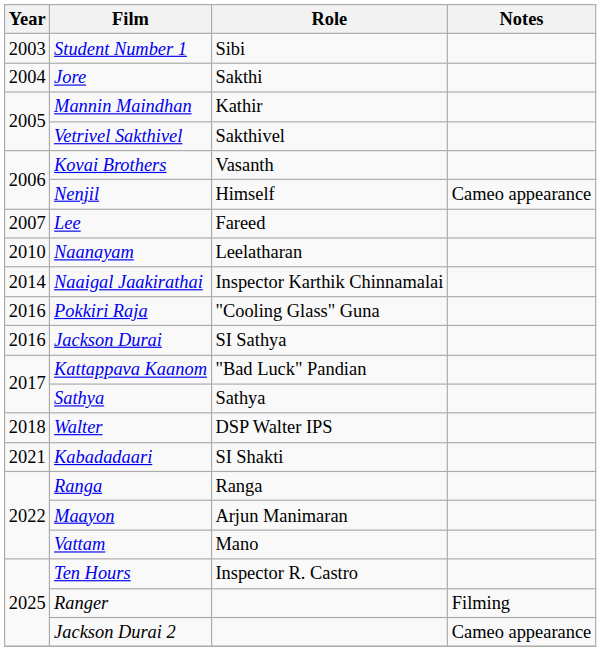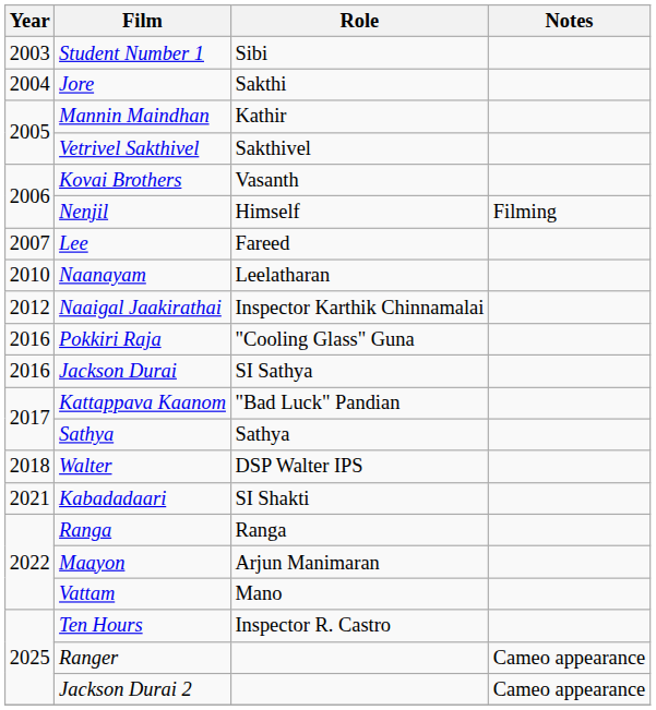 <table class="wikitable sortable">
 <tr>
 <th>Year</th>
 <th>Film</th>
 <th>Role</th>
 <th>Notes</th>
 </tr>
 <tr>
 <td>2003</td>
 <td><em><a href='#'>Student Number 1</a></em></td>
 <td>Sibi</td>
 <td></td>
 </tr>
 <tr>
 <td>2004</td>
 <td><em><a href='#'>Jore</a></em></td>
 <td>Sakthi</td>
 <td></td>
 </tr>
 <tr>
 <td rowspan="2">2005</td>
 <td><em><a href='#'>Mannin Maindhan</a></em></td>
 <td>Kathir</td>
 <td></td>
 </tr>
 <tr>
 <td><em><a href='#'>Vetrivel Sakthivel</a></em></td>
 <td>Sakthivel</td>
 <td></td>
 </tr>
 <tr>
 <td rowspan="2">2006</td>
 <td><em><a href='#'>Kovai Brothers</a></em></td>
 <td>Vasanth</td>
 <td></td>
 </tr>
 <tr>
 <td><em><a href='#'>Nenjil</a></em></td>
 <td>Himself</td>
-<td>Cameo appearance</td>
+<td>Filming</td>
 </tr>
 <tr>
 <td>2007</td>
 <td><em><a href='#'>Lee</a></em></td>
 <td>Fareed</td>
 <td></td>
 </tr>
 <tr>
 <td>2010</td>
 <td><em><a href='#'>Naanayam</a></em></td>
 <td>Leelatharan</td>
 <td></td>
 </tr>
 <tr>
-<td>2014</td>
+<td>2012</td>
 <td><em><a href='#'>Naaigal Jaakirathai</a></em></td>
 <td>Inspector Karthik Chinnamalai</td>
 <td></td>
 </tr>
 <tr>
 <td>2016</td>
 <td><em><a href='#'>Pokkiri Raja</a></em></td>
 <td>"Cooling Glass" Guna</td>
 <td></td>
 </tr>
 <tr>
 <td>2016</td>
 <td><em><a href='#'>Jackson Durai</a></em></td>
 <td>SI Sathya</td>
 <td></td>
 </tr>
 <tr>
 <td rowspan="2">2017</td>
 <td><em><a href='#'>Kattappava Kaanom</a></em></td>
 <td>"Bad Luck" Pandian</td>
 <td></td>
 </tr>
 <tr>
 <td><em><a href='#'>Sathya</a></em></td>
 <td>Sathya</td>
 <td></td>
 </tr>
 <tr>
 <td>2018</td>
 <td><em><a href='#'>Walter</a></em></td>
 <td>DSP Walter IPS</td>
 <td></td>
 </tr>
 <tr>
 <td>2021</td>
 <td><em><a href='#'>Kabadadaari</a></em></td>
 <td>SI Shakti</td>
 <td></td>
 </tr>
 <tr>
 <td rowspan="3">2022</td>
 <td><em><a href='#'>Ranga</a></em></td>
 <td>Ranga</td>
 <td></td>
 </tr>
 <tr>
 <td><em><a href='#'>Maayon</a></em></td>
 <td>Arjun Manimaran</td>
 <td></td>
 </tr>
 <tr>
 <td><em><a href='#'>Vattam</a></em></td>
 <td>Mano</td>
 <td></td>
 </tr>
 <tr>
 <td rowspan="3">2025</td>
 <td><em><a href='#'>Ten Hours</a></em></td>
 <td>Inspector R. Castro</td>
 <td></td>
 </tr>
 <tr>
 <td><em>Ranger</em></td>
 <td></td>
-<td>Filming</td>
+<td>Cameo appearance</td>
 </tr>
 <tr>
 <td><em>Jackson Durai 2</em></td>
 <td></td>
 <td>Cameo appearance</td>
 </tr>
 <tr>
 </tr>
 </table>
